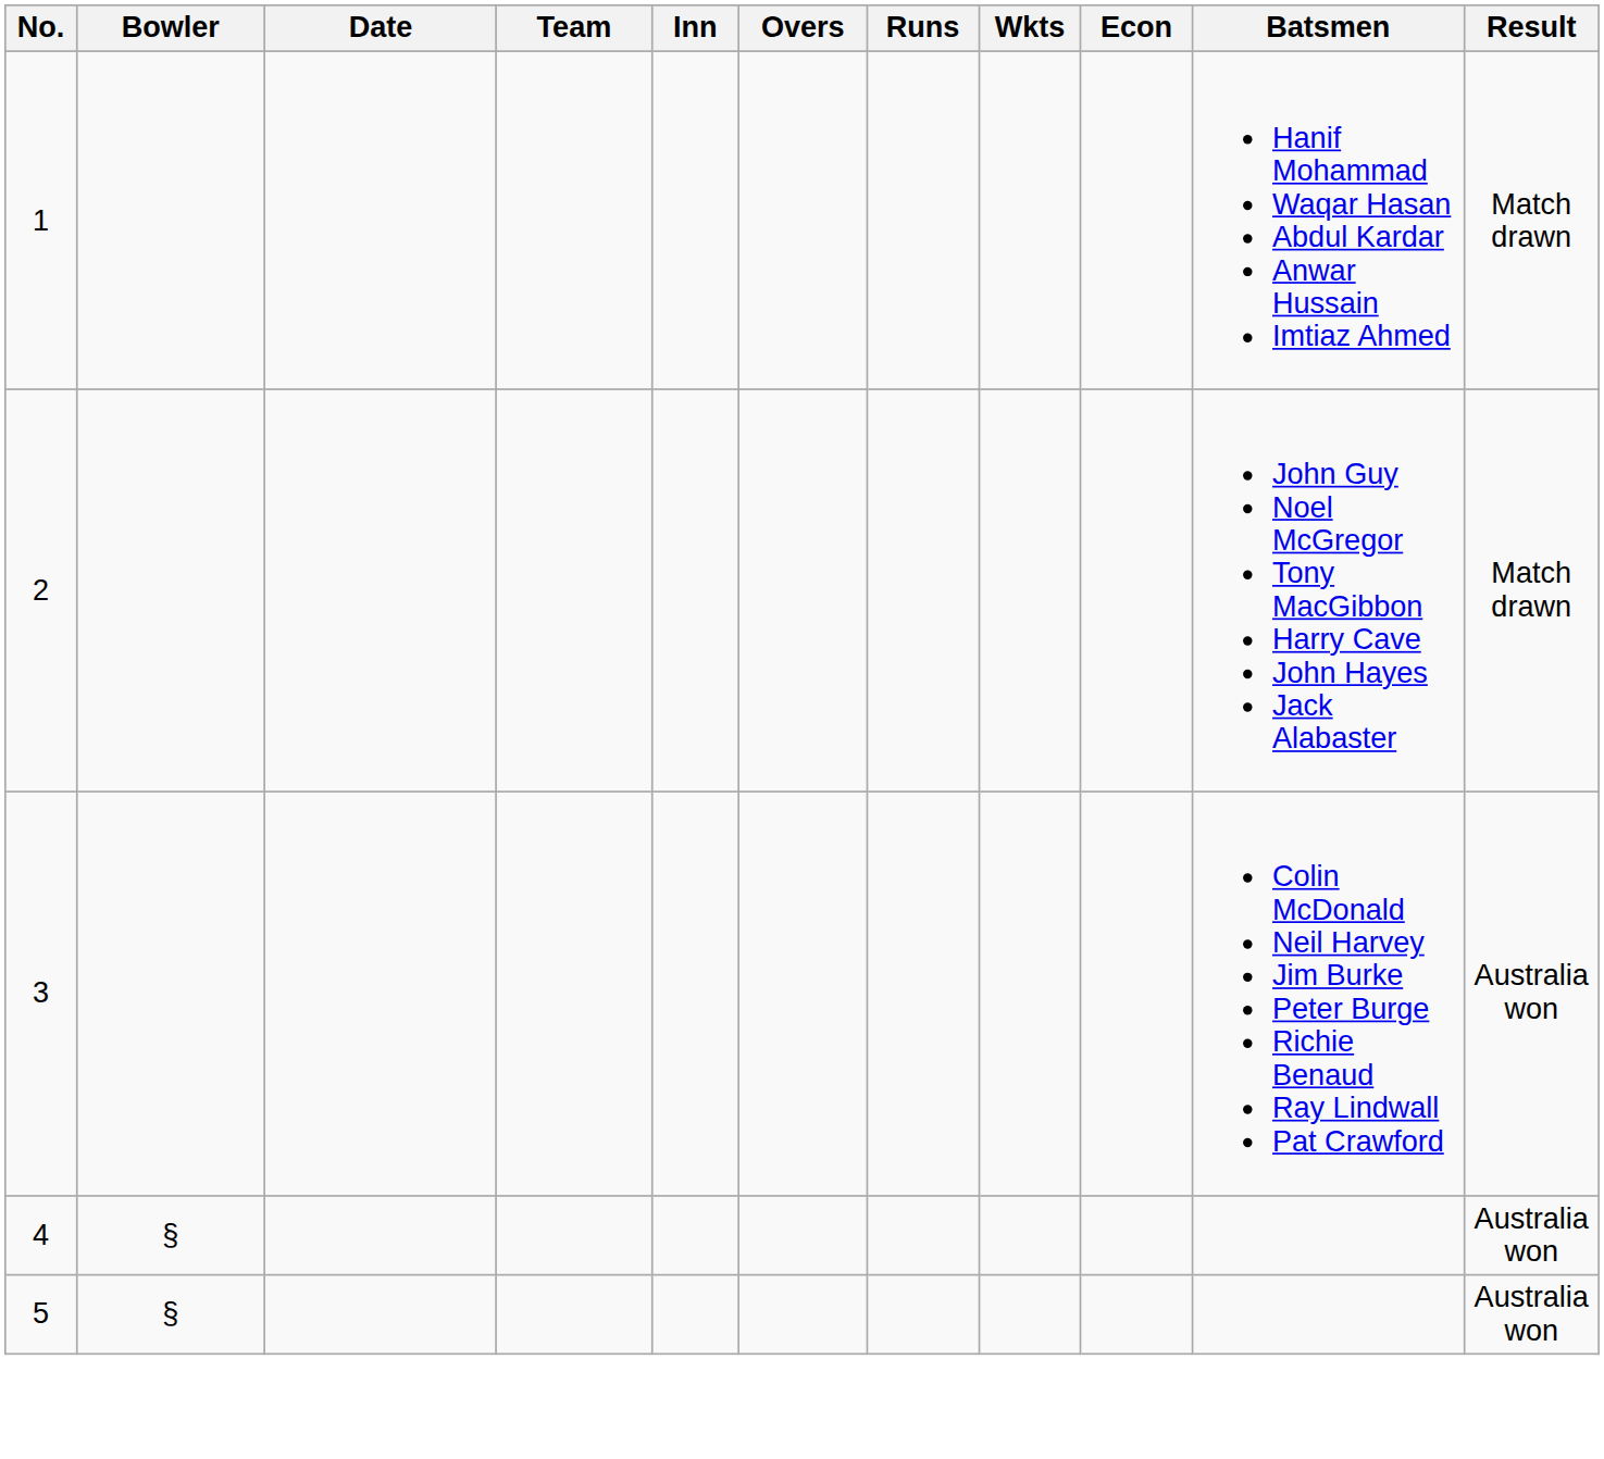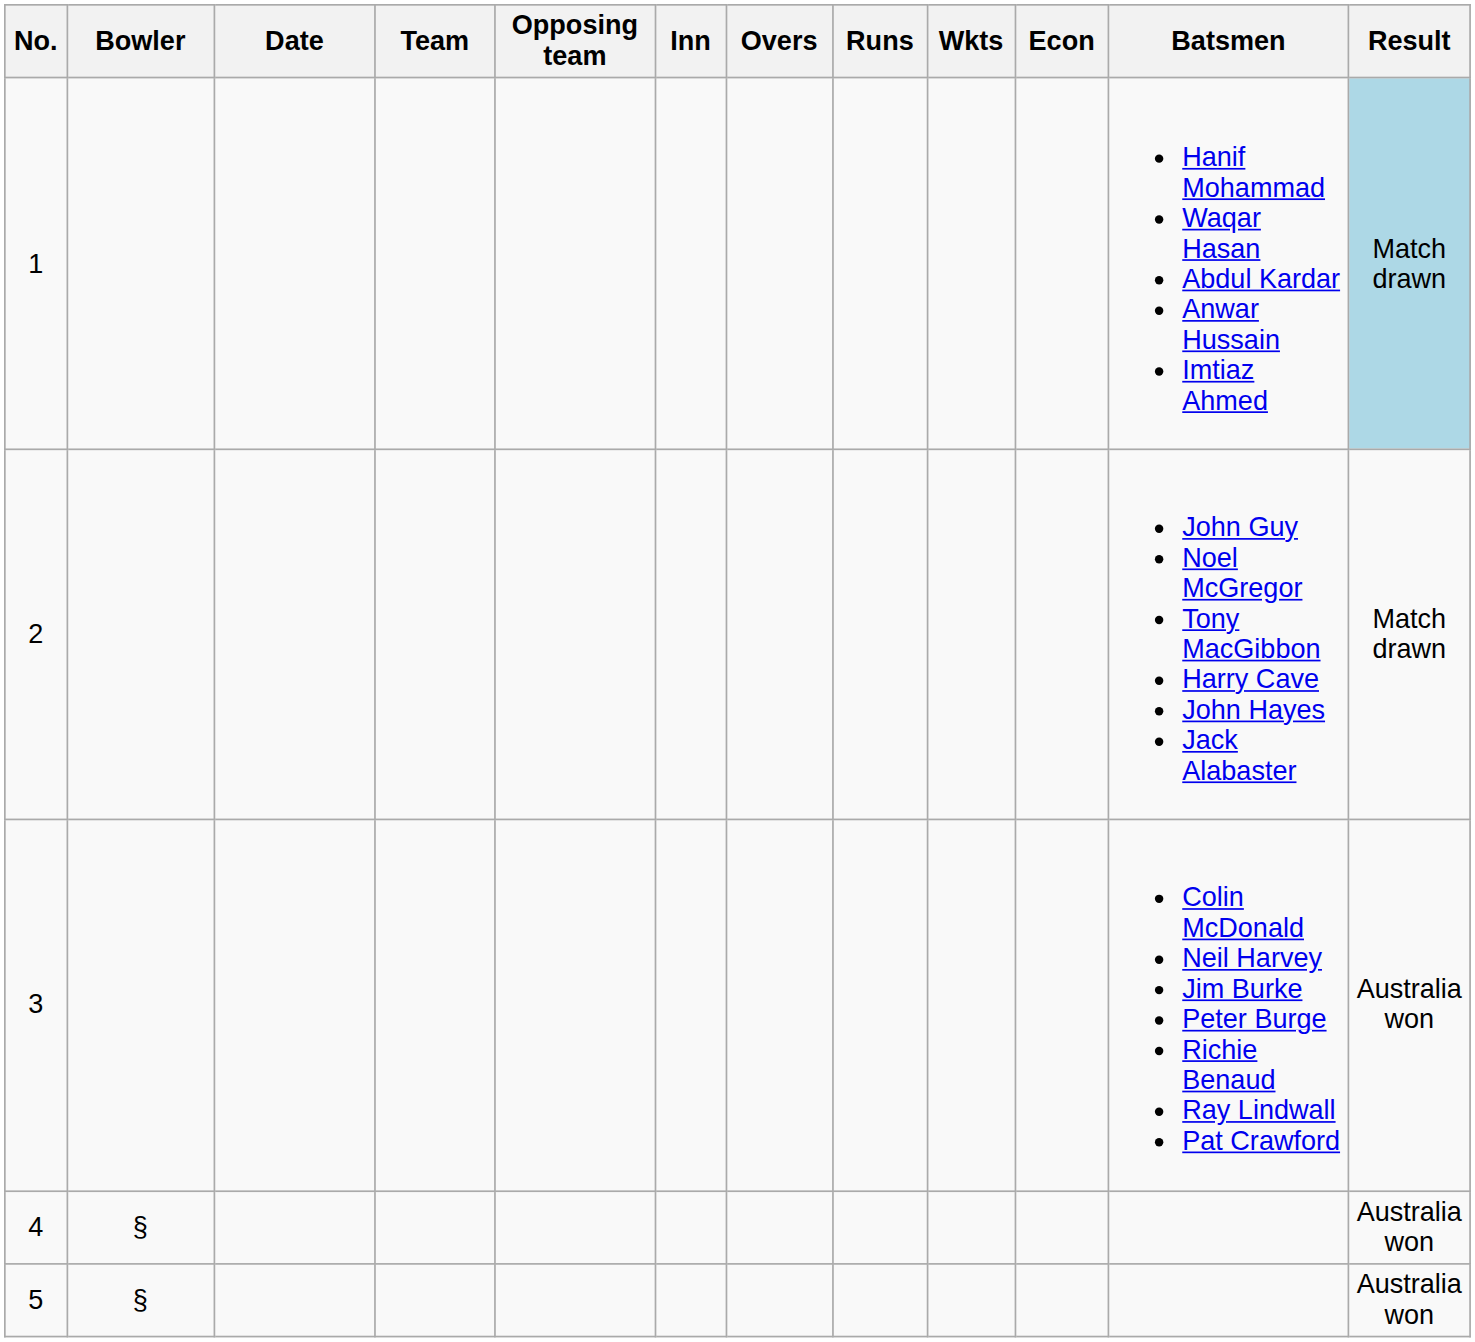 <table class="wikitable sortable" style="font-size: 100%">
 <tr align=center>
 <th scope="col" width="38">No.</th>
 <th scope="col" width="145">Bowler</th>
 <th scope="col" width="220">Date</th>
 <th scope="col" width="120">Team</th>
+<th scope="col" width="120">Opposing team</th>
 <th scope="col" width="60">Inn</th>
 <th scope="col" width="82">Overs</th>
 <th scope="col" width="70">Runs</th>
 <th scope="col" width="60">Wkts</th>
 <th scope="col" width="70">Econ</th>
 <th scope="col" width="160" class="unsortable">Batsmen</th>
 <th scope="col" width="70">Result</th>
 </tr>
 <tr align=center>
 <td scope="row">1</td>
 <td></td>
 <td></td>
 <td></td>
 <td></td>
 <td></td>
 <td></td>
 <td></td>
 <td></td>
+<td></td>
 <td align=left><br><ul><li><a href='#'>Hanif Mohammad</a></li><li><a href='#'>Waqar Hasan</a></li><li><a href='#'>Abdul Kardar</a></li><li><a href='#'>Anwar Hussain</a></li><li><a href='#'>Imtiaz Ahmed</a></li></ul></td>
-<td>Match drawn</td>
+<td style="background: lightblue;">Match drawn</td>
 </tr>
 <tr align=center>
 <td scope="row">2</td>
+<td></td>
 <td></td>
 <td></td>
 <td></td>
 <td></td>
 <td></td>
 <td></td>
 <td></td>
 <td></td>
 <td align=left><br><ul><li><a href='#'>John Guy</a></li><li><a href='#'>Noel McGregor</a></li><li><a href='#'>Tony MacGibbon</a></li><li><a href='#'>Harry Cave</a></li><li><a href='#'>John Hayes</a></li><li><a href='#'>Jack Alabaster</a></li></ul></td>
 <td>Match drawn</td>
 </tr>
 <tr align=center>
 <td scope="row">3</td>
 <td></td>
 <td></td>
 <td></td>
 <td></td>
 <td></td>
 <td></td>
 <td></td>
 <td></td>
+<td></td>
 <td align=left><br><ul><li><a href='#'>Colin McDonald</a></li><li><a href='#'>Neil Harvey</a></li><li><a href='#'>Jim Burke</a></li><li><a href='#'>Peter Burge</a></li><li><a href='#'>Richie Benaud</a></li><li><a href='#'>Ray Lindwall</a></li><li><a href='#'>Pat Crawford</a></li></ul></td>
 <td>Australia won</td>
 </tr>
 <tr align=center>
 <td scope="row">4</td>
 <td> §</td>
+<td></td>
 <td></td>
 <td></td>
 <td></td>
 <td></td>
 <td></td>
 <td></td>
 <td></td>
 <td align="left"></td>
 <td>Australia won</td>
 </tr>
 <tr align=center>
 <td scope="row">5</td>
 <td> §</td>
 <td></td>
 <td></td>
 <td></td>
 <td></td>
 <td></td>
 <td></td>
 <td></td>
+<td></td>
 <td align="left"></td>
 <td>Australia won</td>
 </tr>
 </table>
